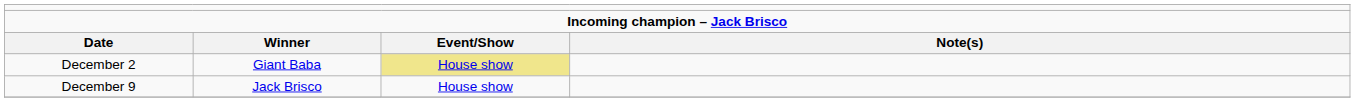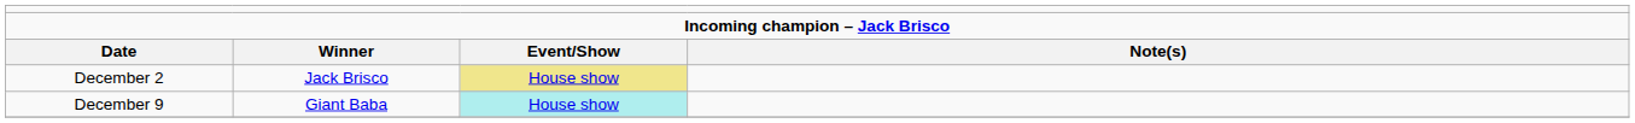 <table class="wikitable" style="text-align:center; width:100%;">
 <tr>
 <td colspan="5"></td>
 </tr>
 <tr>
 <td colspan="5"><strong>Incoming champion – <a href='#'>Jack Brisco</a></strong></td>
 </tr>
 <tr>
 <th width=14%>Date</th>
 <th width=14%>Winner</th>
 <th width=14%>Event/Show</th>
 <th width=58%>Note(s)</th>
 </tr>
 <tr>
 <td>December 2</td>
-<td><a href='#'>Giant Baba</a></td>
+<td><a href='#'>Jack Brisco</a></td>
 <td style="background: khaki;"><a href='#'>House show</a></td>
 <td></td>
 </tr>
 <tr>
 <td>December 9</td>
-<td><a href='#'>Jack Brisco</a></td>
-<td><a href='#'>House show</a></td>
+<td><a href='#'>Giant Baba</a></td>
+<td style="background: paleturquoise;"><a href='#'>House show</a></td>
 <td></td>
 </tr>
 <tr>
 </tr>
 </table>
